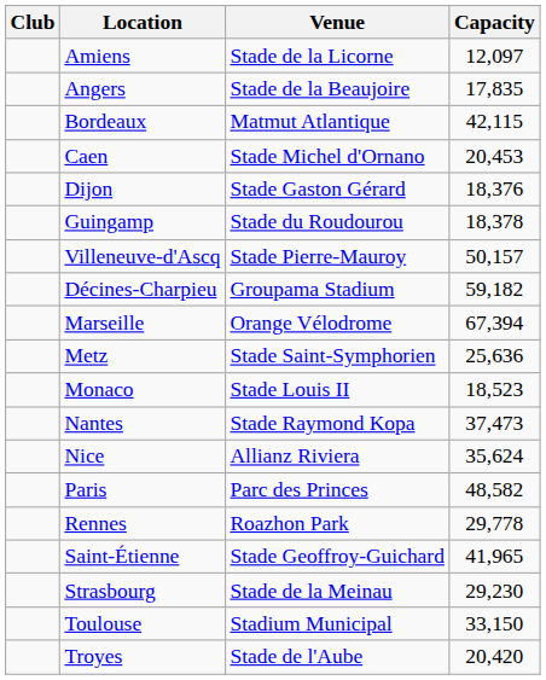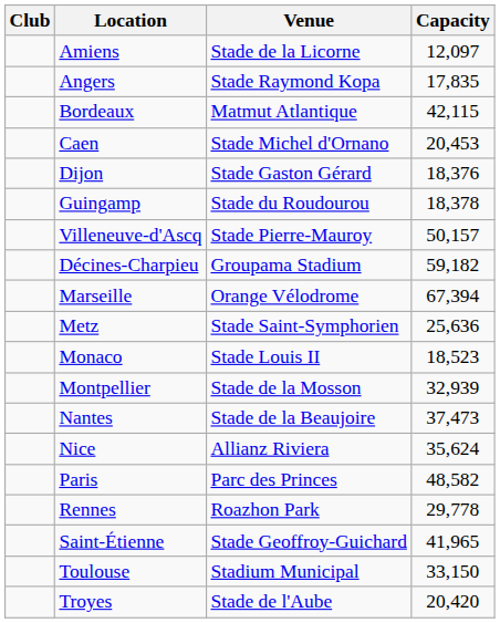 <table class="wikitable sortable">
 <tr>
 <th>Club</th>
 <th>Location</th>
 <th>Venue</th>
 <th>Capacity</th>
 </tr>
 <tr>
 <td></td>
 <td><a href='#'>Amiens</a></td>
 <td><a href='#'>Stade de la Licorne</a></td>
 <td align="center">12,097</td>
 </tr>
 <tr>
 <td></td>
 <td><a href='#'>Angers</a></td>
-<td><a href='#'>Stade de la Beaujoire</a></td>
+<td><a href='#'>Stade Raymond Kopa</a></td>
 <td align="center">17,835</td>
 </tr>
 <tr>
 <td></td>
 <td><a href='#'>Bordeaux</a></td>
 <td><a href='#'>Matmut Atlantique</a></td>
 <td align="center">42,115</td>
 </tr>
 <tr>
 <td></td>
 <td><a href='#'>Caen</a></td>
 <td><a href='#'>Stade Michel d'Ornano</a></td>
 <td align="center">20,453</td>
 </tr>
 <tr>
 <td></td>
 <td><a href='#'>Dijon</a></td>
 <td><a href='#'>Stade Gaston Gérard</a></td>
 <td align="center">18,376</td>
 </tr>
 <tr>
 <td></td>
 <td><a href='#'>Guingamp</a></td>
 <td><a href='#'>Stade du Roudourou</a></td>
 <td align="center">18,378</td>
 </tr>
 <tr>
 <td></td>
 <td><a href='#'>Villeneuve-d'Ascq</a></td>
 <td><a href='#'>Stade Pierre-Mauroy</a></td>
 <td align="center">50,157</td>
 </tr>
 <tr>
 <td></td>
 <td><a href='#'>Décines-Charpieu</a></td>
 <td><a href='#'>Groupama Stadium</a></td>
 <td align="center">59,182</td>
 </tr>
 <tr>
 <td></td>
 <td><a href='#'>Marseille</a></td>
 <td><a href='#'>Orange Vélodrome</a></td>
 <td align="center">67,394</td>
 </tr>
 <tr>
 <td></td>
 <td><a href='#'>Metz</a></td>
 <td><a href='#'>Stade Saint-Symphorien</a></td>
 <td align="center">25,636</td>
 </tr>
 <tr>
 <td></td>
 <td> <a href='#'>Monaco</a></td>
 <td><a href='#'>Stade Louis II</a></td>
 <td align="center">18,523</td>
 </tr>
 <tr>
 <td></td>
+<td><a href='#'>Montpellier</a></td>
+<td><a href='#'>Stade de la Mosson</a></td>
+<td align="center">32,939</td>
+</tr>
+<tr>
+<td></td>
 <td><a href='#'>Nantes</a></td>
-<td><a href='#'>Stade Raymond Kopa</a></td>
+<td><a href='#'>Stade de la Beaujoire</a></td>
 <td align="center">37,473</td>
 </tr>
 <tr>
 <td></td>
 <td><a href='#'>Nice</a></td>
 <td><a href='#'>Allianz Riviera</a></td>
 <td align="center">35,624</td>
 </tr>
 <tr>
 <td></td>
 <td><a href='#'>Paris</a></td>
 <td><a href='#'>Parc des Princes</a></td>
 <td align="center">48,582</td>
 </tr>
 <tr>
 <td></td>
 <td><a href='#'>Rennes</a></td>
 <td><a href='#'>Roazhon Park</a></td>
 <td align="center">29,778</td>
 </tr>
 <tr>
 <td></td>
 <td><a href='#'>Saint-Étienne</a></td>
 <td><a href='#'>Stade Geoffroy-Guichard</a></td>
 <td align="center">41,965</td>
 </tr>
 <tr>
 <td></td>
-<td><a href='#'>Strasbourg</a></td>
-<td><a href='#'>Stade de la Meinau</a></td>
-<td align="center">29,230</td>
-</tr>
-<tr>
-<td></td>
 <td><a href='#'>Toulouse</a></td>
 <td><a href='#'>Stadium Municipal</a></td>
 <td align="center">33,150</td>
 </tr>
 <tr>
 <td></td>
 <td><a href='#'>Troyes</a></td>
 <td><a href='#'>Stade de l'Aube</a></td>
 <td align="center">20,420</td>
 </tr>
 </table>
